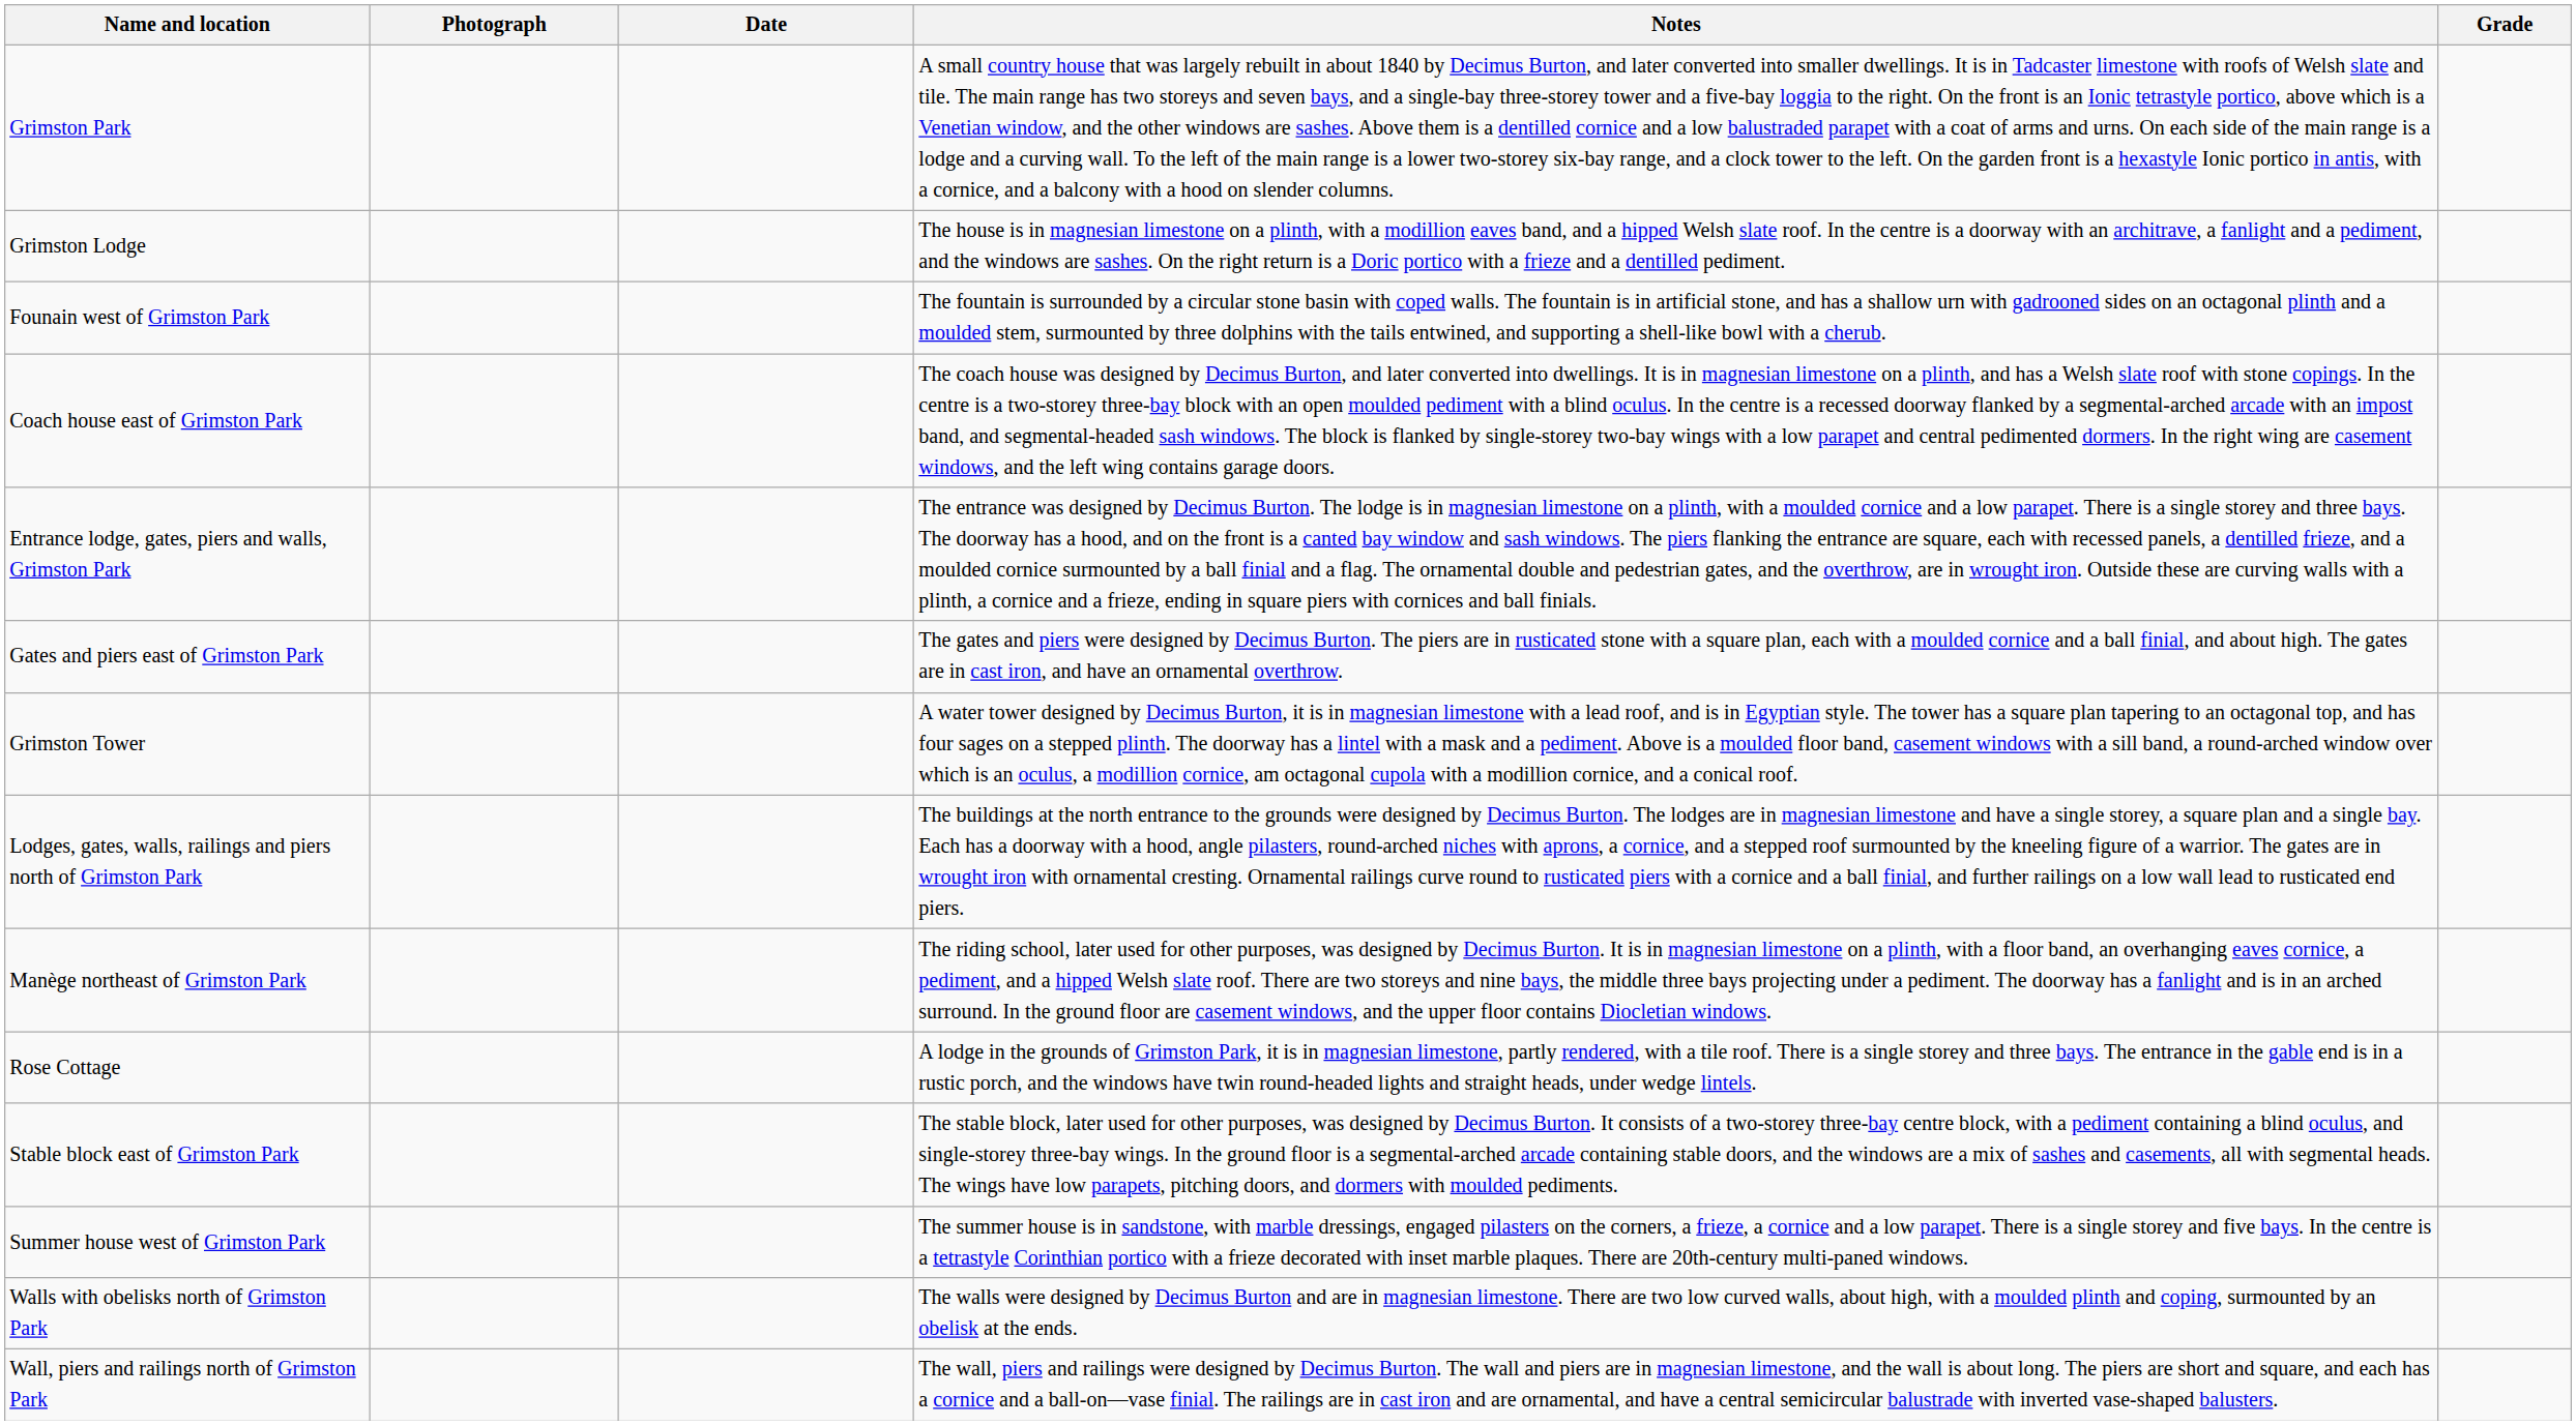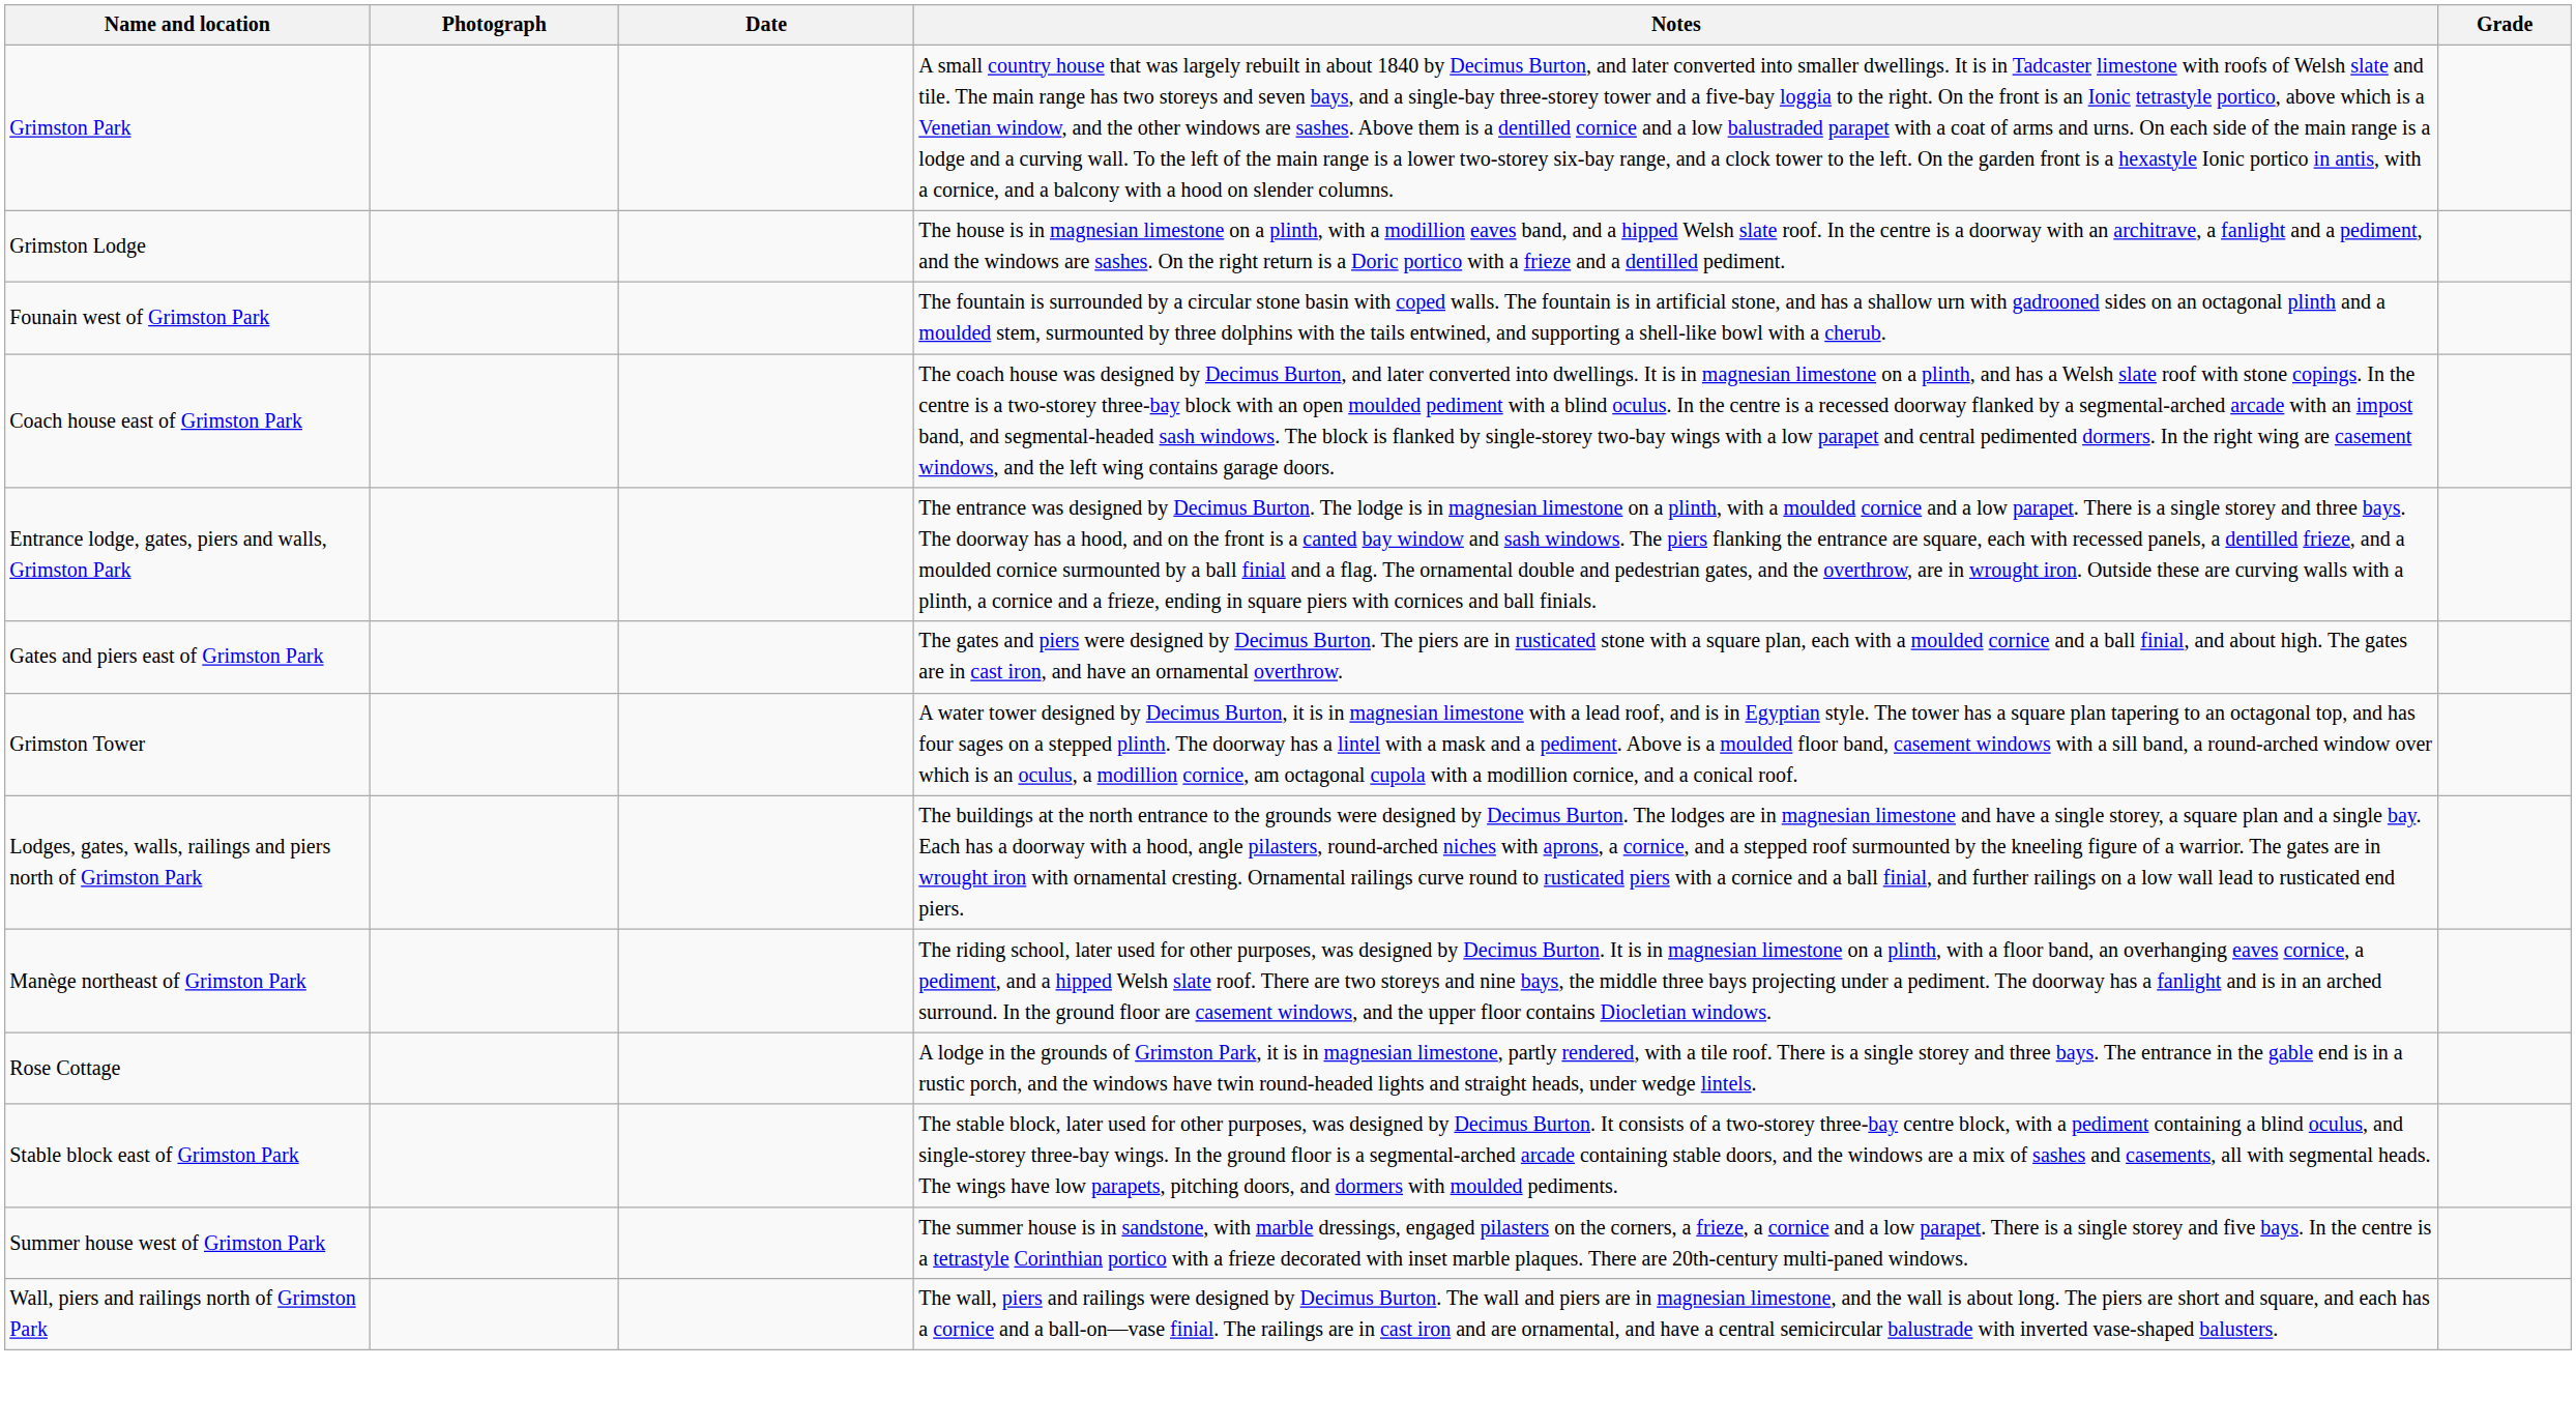 <table class="wikitable sortable plainrowheaders" style="width:100%; border:0px; text-align:left; line-height:150%">
 <tr>
 <th scope="col"  style="width:150px">Name and location</th>
 <th scope="col"  style="width:100px" class="unsortable">Photograph</th>
 <th scope="col"  style="width:120px">Date</th>
 <th scope="col"  style="width:650px" class="unsortable">Notes</th>
 <th scope="col"  style="width:50px">Grade</th>
 </tr>
 <tr>
 <td><a href='#'>Grimston Park</a><br><small></small></td>
 <td></td>
 <td align="center"></td>
 <td>A small <a href='#'>country house</a> that was largely rebuilt in about 1840 by <a href='#'>Decimus Burton</a>, and later converted into smaller dwellings.  It is in <a href='#'>Tadcaster</a> <a href='#'>limestone</a> with roofs of Welsh <a href='#'>slate</a> and tile.  The main range has two storeys and seven <a href='#'>bays</a>, and a single-bay three-storey tower and a five-bay <a href='#'>loggia</a> to the right.  On the front is an <a href='#'>Ionic</a> <a href='#'>tetrastyle</a> <a href='#'>portico</a>, above which is a <a href='#'>Venetian window</a>, and the other windows are <a href='#'>sashes</a>.  Above them is a <a href='#'>dentilled</a> <a href='#'>cornice</a> and a low <a href='#'>balustraded</a> <a href='#'>parapet</a> with a coat of arms and urns.  On each side of the main range is a lodge and a curving wall.  To the left of the main range is a lower two-storey six-bay range, and a clock tower to the left.  On the garden front is a <a href='#'>hexastyle</a> Ionic portico <a href='#'>in antis</a>, with a cornice, and a balcony with a hood on slender columns.</td>
 <td align="center" ></td>
 </tr>
 <tr>
 <td>Grimston Lodge<br><small></small></td>
 <td></td>
 <td align="center"></td>
 <td>The house is in <a href='#'>magnesian limestone</a> on a <a href='#'>plinth</a>, with a <a href='#'>modillion</a> <a href='#'>eaves</a> band, and a <a href='#'>hipped</a> Welsh <a href='#'>slate</a> roof.  In the centre is a doorway with an <a href='#'>architrave</a>, a <a href='#'>fanlight</a> and a <a href='#'>pediment</a>, and the windows are <a href='#'>sashes</a>.  On the right return is a <a href='#'>Doric</a> <a href='#'>portico</a> with a <a href='#'>frieze</a> and a <a href='#'>dentilled</a> pediment.</td>
 <td align="center" ></td>
 </tr>
 <tr>
 <td>Founain west of <a href='#'>Grimston Park</a><br><small></small></td>
 <td></td>
 <td align="center"></td>
 <td>The fountain is surrounded by a circular stone basin with <a href='#'>coped</a> walls.  The fountain is in artificial stone, and has a shallow urn with <a href='#'>gadrooned</a> sides on an octagonal <a href='#'>plinth</a> and a <a href='#'>moulded</a> stem, surmounted by three dolphins with the tails entwined, and supporting a shell-like bowl with a <a href='#'>cherub</a>.</td>
 <td align="center" ></td>
 </tr>
 <tr>
 <td>Coach house east of <a href='#'>Grimston Park</a><br><small></small></td>
 <td></td>
 <td align="center"></td>
 <td>The coach house was designed by <a href='#'>Decimus Burton</a>, and later converted into dwellings.  It is in <a href='#'>magnesian limestone</a> on a <a href='#'>plinth</a>, and has a Welsh <a href='#'>slate</a> roof with stone <a href='#'>copings</a>.  In the centre is a two-storey three-<a href='#'>bay</a> block with an open <a href='#'>moulded</a> <a href='#'>pediment</a> with a blind <a href='#'>oculus</a>.  In the centre is a recessed doorway flanked by a segmental-arched <a href='#'>arcade</a> with an <a href='#'>impost</a> band, and segmental-headed <a href='#'>sash windows</a>.  The block is flanked by single-storey two-bay wings with a low <a href='#'>parapet</a> and central pedimented <a href='#'>dormers</a>.  In the right wing are <a href='#'>casement windows</a>, and the left wing contains garage doors.</td>
 <td align="center" ></td>
 </tr>
 <tr>
 <td>Entrance lodge, gates, piers and walls, <a href='#'>Grimston Park</a><br><small></small></td>
 <td></td>
 <td align="center"></td>
 <td>The entrance was designed by <a href='#'>Decimus Burton</a>.  The lodge is in <a href='#'>magnesian limestone</a> on a <a href='#'>plinth</a>, with a <a href='#'>moulded</a> <a href='#'>cornice</a> and a low <a href='#'>parapet</a>.  There is a single storey and three <a href='#'>bays</a>.  The doorway has a hood, and on the front is a <a href='#'>canted</a> <a href='#'>bay window</a> and <a href='#'>sash windows</a>.  The <a href='#'>piers</a> flanking the entrance are square, each with recessed panels, a <a href='#'>dentilled</a> <a href='#'>frieze</a>, and a moulded cornice surmounted by a ball <a href='#'>finial</a> and a flag.  The ornamental double and pedestrian gates, and the <a href='#'>overthrow</a>, are in <a href='#'>wrought iron</a>.  Outside these are curving walls with a plinth, a cornice and a frieze, ending in square piers with cornices and ball finials.</td>
 <td align="center" ></td>
 </tr>
 <tr>
 <td>Gates and piers east of <a href='#'>Grimston Park</a><br><small></small></td>
 <td></td>
 <td align="center"></td>
 <td>The gates and <a href='#'>piers</a> were designed by <a href='#'>Decimus Burton</a>.  The piers are in <a href='#'>rusticated</a> stone with a square plan, each with a <a href='#'>moulded</a> <a href='#'>cornice</a> and a ball <a href='#'>finial</a>, and about  high.  The gates are in <a href='#'>cast iron</a>, and have an ornamental <a href='#'>overthrow</a>.</td>
 <td align="center" ></td>
 </tr>
 <tr>
 <td>Grimston Tower<br><small></small></td>
 <td></td>
 <td align="center"></td>
 <td>A water tower designed by <a href='#'>Decimus Burton</a>, it is in <a href='#'>magnesian limestone</a> with a lead roof, and is in <a href='#'>Egyptian</a> style.  The tower has a square plan tapering to an octagonal top, and has four sages on a stepped <a href='#'>plinth</a>.  The doorway has a <a href='#'>lintel</a> with a mask and a <a href='#'>pediment</a>.  Above is a <a href='#'>moulded</a> floor band, <a href='#'>casement windows</a> with a sill band, a round-arched window over which is an <a href='#'>oculus</a>, a <a href='#'>modillion</a> <a href='#'>cornice</a>, am octagonal <a href='#'>cupola</a> with a modillion cornice, and a conical roof.</td>
 <td align="center" ></td>
 </tr>
 <tr>
 <td>Lodges, gates, walls, railings and piers north of <a href='#'>Grimston Park</a><br><small></small></td>
 <td></td>
 <td align="center"></td>
 <td>The buildings at the north entrance to the grounds were designed by <a href='#'>Decimus Burton</a>.  The lodges are in <a href='#'>magnesian limestone</a> and have a single storey, a square plan and a single <a href='#'>bay</a>.  Each has a doorway with a hood, angle <a href='#'>pilasters</a>, round-arched <a href='#'>niches</a> with <a href='#'>aprons</a>, a <a href='#'>cornice</a>, and a stepped roof surmounted by the kneeling figure of a warrior. The gates are in <a href='#'>wrought iron</a> with ornamental cresting.  Ornamental railings curve round to <a href='#'>rusticated</a> <a href='#'>piers</a> with a cornice and a ball <a href='#'>finial</a>, and further railings on a low wall lead to rusticated end piers.</td>
 <td align="center" ></td>
 </tr>
 <tr>
 <td>Manège northeast of <a href='#'>Grimston Park</a><br><small></small></td>
 <td></td>
 <td align="center"></td>
 <td>The riding school, later used for other purposes, was designed by <a href='#'>Decimus Burton</a>.  It is in <a href='#'>magnesian limestone</a> on a <a href='#'>plinth</a>, with a floor band, an overhanging <a href='#'>eaves</a> <a href='#'>cornice</a>, a <a href='#'>pediment</a>, and a <a href='#'>hipped</a> Welsh <a href='#'>slate</a> roof.  There are two storeys and nine <a href='#'>bays</a>, the middle three bays projecting under a pediment.  The doorway has a <a href='#'>fanlight</a> and is in an arched surround.  In the ground floor are <a href='#'>casement windows</a>, and the upper floor contains <a href='#'>Diocletian windows</a>.</td>
 <td align="center" ></td>
 </tr>
 <tr>
 <td>Rose Cottage<br><small></small></td>
 <td></td>
 <td align="center"></td>
 <td>A lodge in the grounds of <a href='#'>Grimston Park</a>, it is in <a href='#'>magnesian limestone</a>, partly <a href='#'>rendered</a>, with a tile roof.  There is a single storey and three <a href='#'>bays</a>.  The entrance in the <a href='#'>gable</a> end is in a rustic porch, and the windows have twin round-headed lights and straight heads, under wedge <a href='#'>lintels</a>.</td>
 <td align="center" ></td>
 </tr>
 <tr>
 <td>Stable block east of <a href='#'>Grimston Park</a><br><small></small></td>
 <td></td>
 <td align="center"></td>
 <td>The stable block, later used for other purposes, was designed by <a href='#'>Decimus Burton</a>.  It consists of a two-storey three-<a href='#'>bay</a> centre block, with a <a href='#'>pediment</a> containing a blind <a href='#'>oculus</a>, and single-storey three-bay wings.  In the ground floor is a segmental-arched <a href='#'>arcade</a> containing stable doors, and the windows are a mix of <a href='#'>sashes</a> and <a href='#'>casements</a>, all with segmental heads.  The wings have low <a href='#'>parapets</a>, pitching doors, and <a href='#'>dormers</a> with <a href='#'>moulded</a> pediments.</td>
 <td align="center" ></td>
 </tr>
 <tr>
 <td>Summer house west of <a href='#'>Grimston Park</a><br><small></small></td>
 <td></td>
 <td align="center"></td>
 <td>The summer house is in <a href='#'>sandstone</a>, with <a href='#'>marble</a> dressings, engaged <a href='#'>pilasters</a> on the corners, a <a href='#'>frieze</a>, a <a href='#'>cornice</a> and a low <a href='#'>parapet</a>.  There is a single storey and five <a href='#'>bays</a>.  In the centre is a <a href='#'>tetrastyle</a> <a href='#'>Corinthian</a> <a href='#'>portico</a> with a frieze decorated with inset marble plaques.  There are 20th-century multi-paned windows.</td>
 <td align="center" ></td>
 </tr>
 <tr>
-<td>Walls with obelisks north of <a href='#'>Grimston Park</a><br><small></small></td>
-<td></td>
-<td align="center"></td>
-<td>The walls were designed by <a href='#'>Decimus Burton</a> and are in <a href='#'>magnesian limestone</a>.  There are two low curved walls, about  high, with a <a href='#'>moulded</a> <a href='#'>plinth</a> and <a href='#'>coping</a>, surmounted by an <a href='#'>obelisk</a> at the ends.</td>
-<td align="center" ></td>
-</tr>
-<tr>
 <td>Wall, piers and railings north of <a href='#'>Grimston Park</a><br><small></small></td>
 <td></td>
 <td align="center"></td>
 <td>The wall, <a href='#'>piers</a> and railings were designed by <a href='#'>Decimus Burton</a>.  The wall and piers are in <a href='#'>magnesian limestone</a>, and the wall is about  long.  The piers are short and square, and each has a <a href='#'>cornice</a> and a ball-on—vase <a href='#'>finial</a>.  The railings are in <a href='#'>cast iron</a> and are ornamental, and have a central semicircular <a href='#'>balustrade</a> with inverted vase-shaped <a href='#'>balusters</a>.</td>
 <td align="center" ></td>
 </tr>
 <tr>
 </tr>
 </table>
